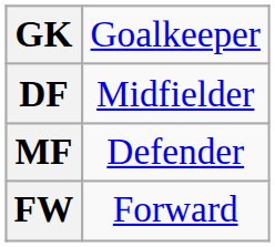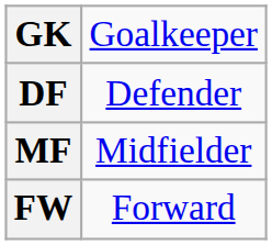 <table class="wikitable plainrowheaders" style="text-align:center;margin-left:1em;float:right">
 <tr>
 <th>GK</th>
 <td colspan="3"><a href='#'>Goalkeeper</a></td>
 </tr>
 <tr>
 <th>DF</th>
-<td><a href='#'>Midfielder</a></td>
+<td><a href='#'>Defender</a></td>
 </tr>
 <tr>
 <th>MF</th>
-<td><a href='#'>Defender</a></td>
+<td><a href='#'>Midfielder</a></td>
 </tr>
 <tr>
 <th>FW</th>
 <td colspan="3"><a href='#'>Forward</a></td>
 </tr>
 </table>
